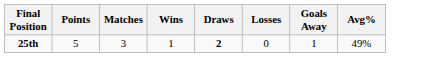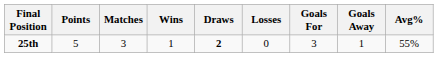 <table class="wikitable" style="font-size: 95%; text-align: center;">
 <tr>
 <th width=60>Final Position</th>
 <th width=60>Points</th>
 <th width=60>Matches</th>
 <th width=60>Wins</th>
 <th width=60>Draws</th>
 <th width=60>Losses</th>
+<th width=60>Goals For</th>
 <th width=60>Goals Away</th>
 <th width=60>Avg%</th>
 </tr>
 <tr>
 <td><strong>25th</strong></td>
 <td>5</td>
 <td>3</td>
 <td>1</td>
 <td><strong>2</strong></td>
 <td>0</td>
+<td>3</td>
 <td>1</td>
-<td>49%</td>
+<td>55%</td>
 </tr>
 </table>
